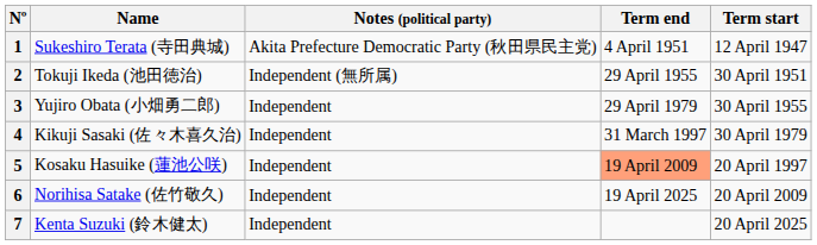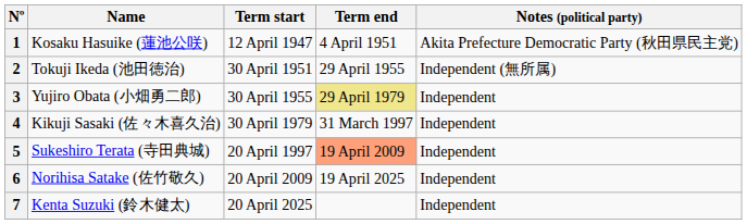 <table class="wikitable">
 <tr>
 <th>Nº</th>
 <th>Name</th>
+<th>Term start</th>
+<th>Term end</th>
 <th>Notes <small>(political party)</small></th>
-<th>Term end</th>
-<th>Term start</th>
 </tr>
 <tr>
 <th>1</th>
-<td><a href='#'>Sukeshiro Terata</a> (寺田典城)</td>
+<td>Kosaku Hasuike (<a href='#'>蓮池公咲</a>)</td>
+<td>12 April 1947</td>
+<td>4 April 1951</td>
 <td>Akita Prefecture Democratic Party (秋田県民主党)</td>
-<td>4 April 1951</td>
-<td>12 April 1947</td>
 </tr>
 <tr>
 <th>2</th>
 <td>Tokuji Ikeda (池田徳治)</td>
+<td>30 April 1951</td>
+<td>29 April 1955</td>
 <td>Independent (無所属)</td>
-<td>29 April 1955</td>
-<td>30 April 1951</td>
 </tr>
 <tr>
 <th>3</th>
 <td>Yujiro Obata (小畑勇二郎)</td>
+<td>30 April 1955</td>
+<td style="background: khaki;">29 April 1979</td>
 <td>Independent</td>
-<td>29 April 1979</td>
-<td>30 April 1955</td>
 </tr>
 <tr>
 <th>4</th>
 <td>Kikuji Sasaki (佐々木喜久治)</td>
+<td>30 April 1979</td>
+<td>31 March 1997</td>
 <td>Independent</td>
-<td>31 March 1997</td>
-<td>30 April 1979</td>
 </tr>
 <tr>
 <th>5</th>
-<td>Kosaku Hasuike (<a href='#'>蓮池公咲</a>)</td>
+<td><a href='#'>Sukeshiro Terata</a> (寺田典城)</td>
+<td>20 April 1997</td>
+<td style="background: lightsalmon;">19 April 2009</td>
 <td>Independent</td>
-<td style="background: lightsalmon;">19 April 2009</td>
-<td>20 April 1997</td>
 </tr>
 <tr>
 <th>6</th>
 <td><a href='#'>Norihisa Satake</a> (佐竹敬久)</td>
+<td>20 April 2009</td>
+<td>19 April 2025</td>
 <td>Independent</td>
-<td>19 April 2025</td>
-<td>20 April 2009</td>
 </tr>
 <tr>
 <th>7</th>
 <td><a href='#'>Kenta Suzuki</a> (鈴木健太)</td>
+<td>20 April 2025</td>
+<td></td>
 <td>Independent</td>
-<td></td>
-<td>20 April 2025</td>
 </tr>
 </table>
